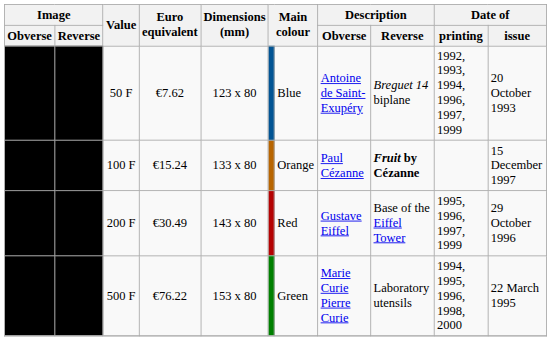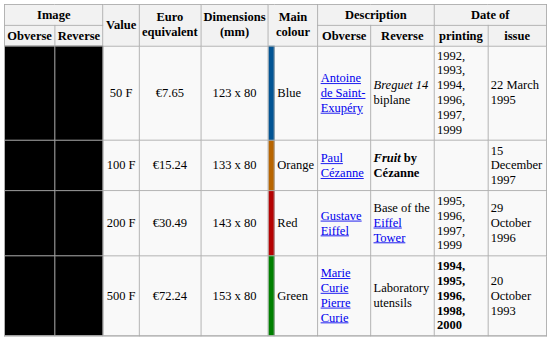 <table class="wikitable" style="margin:auto; font-size:90%; border-width:1px;">
 <tr>
 <th colspan=2>Image</th>
 <th rowspan=2>Value</th>
 <th rowspan=2>Euro<br>equivalent</th>
 <th rowspan=2>Dimensions<br>(mm)</th>
 <th rowspan=2 colspan=2>Main colour</th>
 <th colspan=2>Description</th>
 <th colspan=2>Date of</th>
 </tr>
 <tr>
 <th>Obverse</th>
 <th>Reverse</th>
 <th>Obverse</th>
 <th>Reverse</th>
 <th>printing</th>
 <th>issue</th>
 </tr>
 <tr>
 <td style="background:#000; text-align:center;"></td>
 <td style="background:#000; text-align:center;"></td>
 <td align="center">50 F</td>
-<td align="center">€7.62</td>
+<td align="center">€7.65</td>
 <td align="center">123 x 80</td>
 <td style="background:#015494;"></td>
 <td>Blue</td>
 <td><a href='#'>Antoine de Saint-Exupéry</a></td>
 <td><em>Breguet 14</em> biplane</td>
 <td>1992, 1993, 1994, 1996, 1997, 1999</td>
-<td>20 October 1993</td>
+<td>22 March 1995</td>
 </tr>
 <tr>
 <td style="background:#000; text-align:center;"></td>
 <td style="background:#000; text-align:center;"></td>
 <td align="center">100 F</td>
 <td align="center">€15.24</td>
 <td align="center">133 x 80</td>
 <td style="background:#b86500;"></td>
 <td>Orange</td>
 <td><a href='#'>Paul Cézanne</a></td>
 <td><strong><em>Fruit</em> by Cézanne</strong></td>
 <td></td>
 <td>15 December 1997</td>
 </tr>
 <tr>
 <td style="background:#000; text-align:center;"></td>
 <td style="background:#000; text-align:center;"></td>
 <td align="center">200 F</td>
 <td align="center">€30.49</td>
 <td align="center">143 x 80</td>
 <td style="background:#b50202;"></td>
 <td>Red</td>
 <td><a href='#'>Gustave Eiffel</a></td>
 <td>Base of the <a href='#'>Eiffel Tower</a></td>
 <td>1995, 1996, 1997, 1999</td>
 <td>29 October 1996</td>
 </tr>
 <tr>
 <td style="background:#000; text-align:center;"></td>
 <td style="background:#000; text-align:center;"></td>
 <td align="center">500 F</td>
-<td align="center">€76.22</td>
+<td align="center">€72.24</td>
 <td align="center">153 x 80</td>
 <td style="background:#008000;"></td>
 <td>Green</td>
 <td><a href='#'>Marie Curie</a><br><a href='#'>Pierre Curie</a></td>
 <td>Laboratory utensils</td>
-<td>1994, 1995, 1996, 1998, 2000</td>
-<td>22 March 1995</td>
+<td><strong>1994, 1995, 1996, 1998, 2000</strong></td>
+<td>20 October 1993</td>
 </tr>
 <tr>
 </tr>
 </table>
